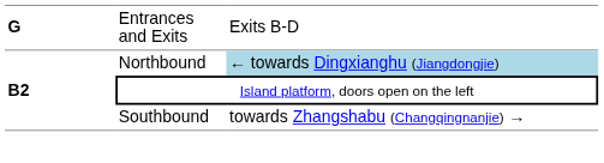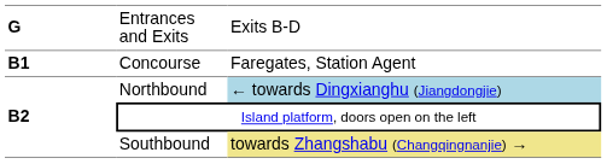 <table cellspacing=0 cellpadding=3>
 <tr>
 <td style="border-top:solid 1px gray;border-bottom:solid 1px gray;" width=100><strong>G</strong></td>
 <td style="border-top:solid 1px gray;border-bottom:solid 1px gray;" width=100>Entrances and Exits</td>
 <td style="border-top:solid 1px gray;border-bottom:solid 1px gray;" width=350>Exits B-D</td>
+</tr>
+<tr>
+<td style="border-bottom:solid 1px gray;"><strong>B1</strong></td>
+<td style="border-bottom:solid 1px gray;">Concourse</td>
+<td style="border-bottom:solid 1px gray;">Faregates, Station Agent</td>
 </tr>
 <tr>
 <td style="border-bottom:solid 1px gray;" rowspan=3><strong>B2</strong></td>
 <td>Northbound</td>
 <td style="background: lightblue;">←  towards <a href='#'>Dingxianghu</a> <small>(<a href='#'>Jiangdongjie</a>)</small></td>
 </tr>
 <tr>
 <td style="border-right:solid 2px black;border-left:solid 2px black;border-top:solid 2px black;border-bottom:solid 2px black;text-align:center;" colspan=2><small><a href='#'>Island platform</a>, doors open on the left</small></td>
 </tr>
 <tr>
 <td style="border-bottom:solid 1px gray;">Southbound</td>
-<td style="border-bottom:solid 1px gray;">  towards <a href='#'>Zhangshabu</a> <small>(<a href='#'>Changqingnanjie</a>)</small> →</td>
+<td style="background: khaki; border-bottom:solid 1px gray;">  towards <a href='#'>Zhangshabu</a> <small>(<a href='#'>Changqingnanjie</a>)</small> →</td>
 </tr>
 </table>
